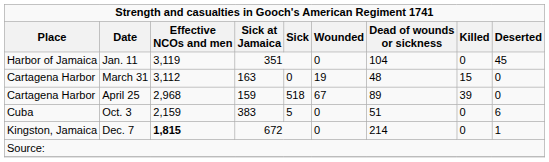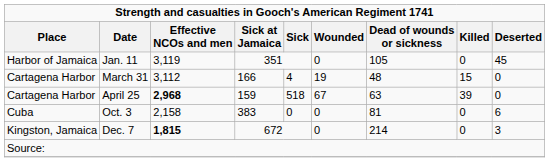 <table class="wikitable">
 <tr>
 <td colspan=9 style="text-align:center;"><strong>Strength and casualties in Gooch's American Regiment 1741</strong></td>
 </tr>
 <tr>
 <th>Place</th>
 <th>Date</th>
 <th>Effective<br>NCOs and men</th>
 <th>Sick at<br> Jamaica</th>
 <th>Sick</th>
 <th>Wounded</th>
 <th>Dead of wounds<br>or sickness</th>
 <th>Killed</th>
 <th>Deserted</th>
 </tr>
 <tr>
 <td>Harbor of Jamaica</td>
 <td>Jan. 11</td>
 <td>3,119</td>
 <td colspan=2 style="text-align:center;">351</td>
 <td>0</td>
-<td>104</td>
+<td>105</td>
 <td>0</td>
 <td>45</td>
 </tr>
 <tr>
 <td>Cartagena Harbor</td>
 <td>March 31</td>
 <td>3,112</td>
-<td>163</td>
-<td>0</td>
+<td>166</td>
+<td>4</td>
 <td>19</td>
 <td>48</td>
 <td>15</td>
 <td>0</td>
 </tr>
 <tr>
 <td>Cartagena Harbor</td>
 <td>April 25</td>
-<td>2,968</td>
+<td><strong>2,968</strong></td>
 <td>159</td>
 <td>518</td>
 <td>67</td>
-<td>89</td>
+<td>63</td>
 <td>39</td>
 <td>0</td>
 </tr>
 <tr>
 <td>Cuba</td>
 <td>Oct. 3</td>
-<td>2,159</td>
+<td>2,158</td>
 <td>383</td>
-<td>5</td>
 <td>0</td>
-<td>51</td>
+<td>0</td>
+<td>81</td>
 <td>0</td>
 <td>6</td>
 </tr>
 <tr>
 <td>Kingston, Jamaica</td>
 <td>Dec. 7</td>
 <td><strong>1,815</strong></td>
 <td colspan=2 style="text-align:center;">672</td>
 <td>0</td>
 <td>214</td>
 <td>0</td>
-<td>1</td>
+<td>3</td>
 </tr>
 <tr>
 <td colspan=9>Source:</td>
 </tr>
 <tr>
 </tr>
 </table>
